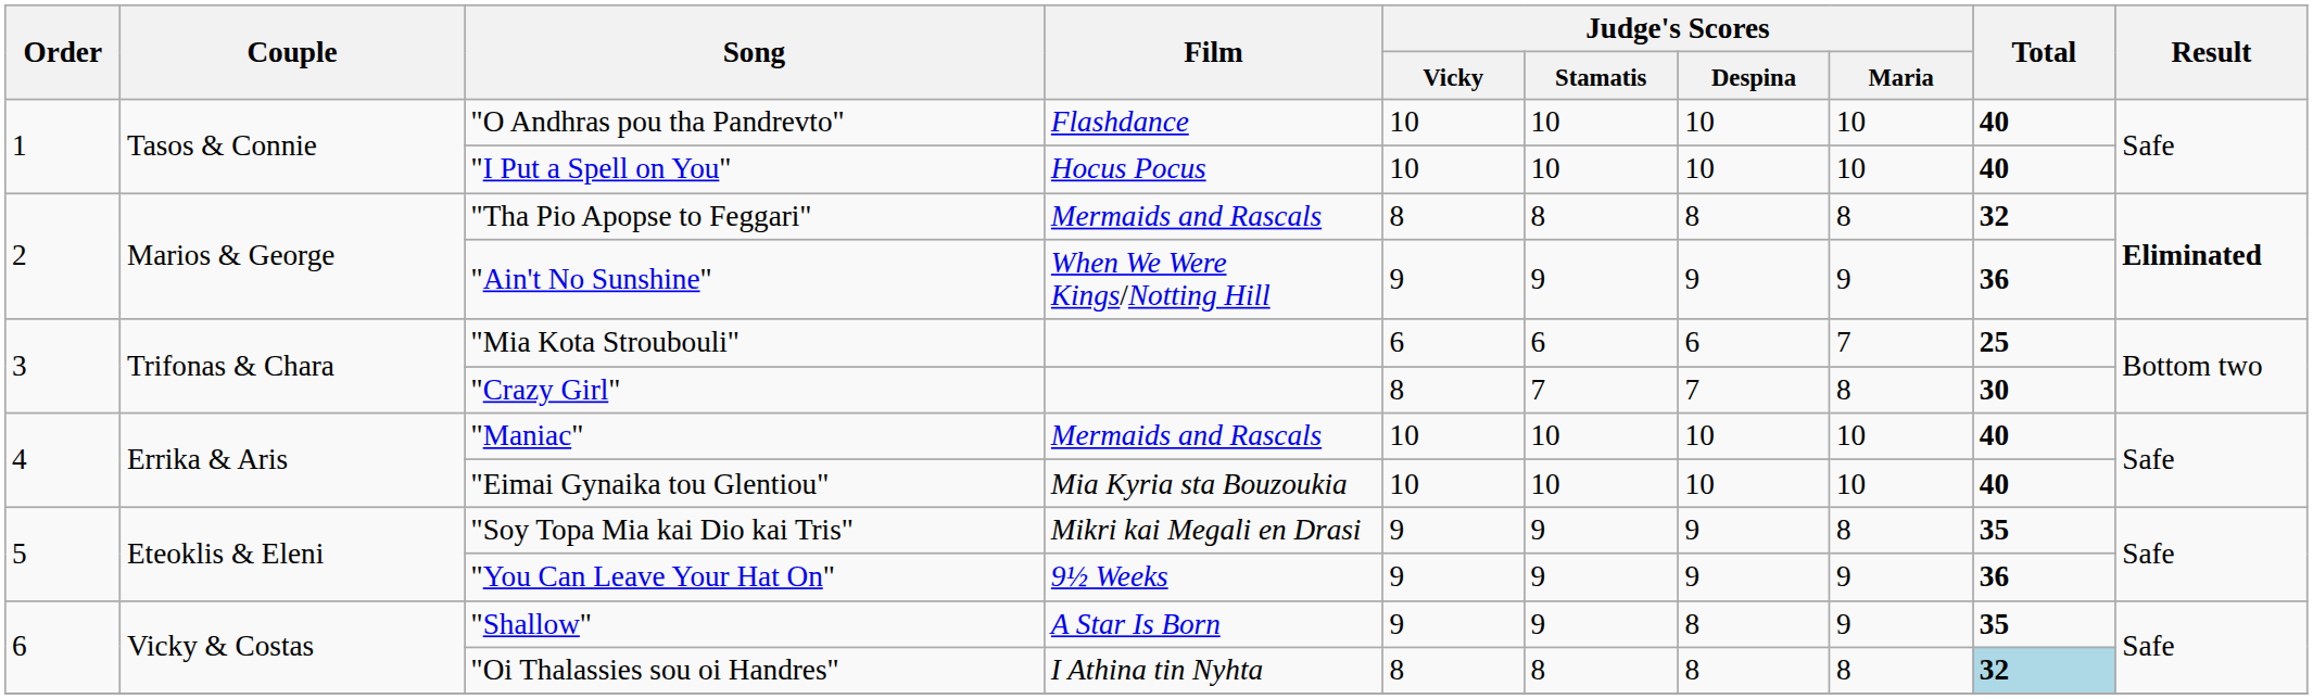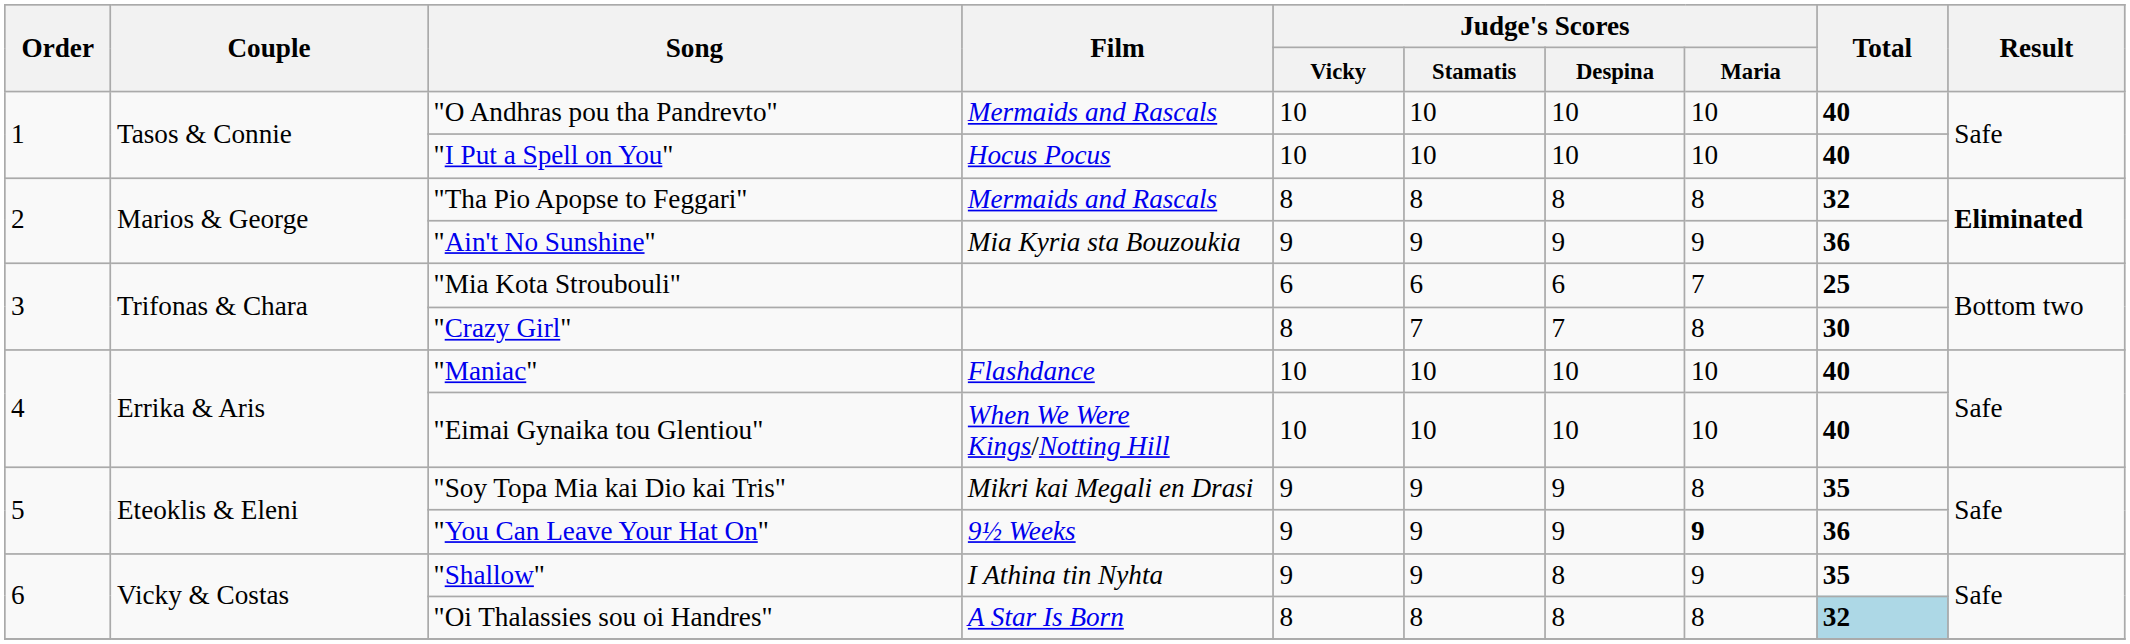 <table class="wikitable sortable center">
 <tr>
 <th rowspan="2" style="width: 4em">Order</th>
 <th rowspan="2" style="width: 17em">Couple</th>
 <th rowspan="2" style="width: 30em">Song</th>
 <th rowspan="2" style="width: 15em">Film</th>
 <th colspan="4">Judge's Scores</th>
 <th rowspan="2" style="width: 6em">Total</th>
 <th rowspan="2" style="width: 7em">Result</th>
 </tr>
 <tr>
 <th style="width: 6em"><small>Vicky</small></th>
 <th style="width: 6em"><small>Stamatis</small></th>
 <th style="width: 6em"><small>Despina</small></th>
 <th style="width: 6em"><small>Maria</small></th>
 </tr>
 <tr>
 <td rowspan="2">1</td>
 <td rowspan="2">Tasos & Connie</td>
 <td>"O Andhras pou tha Pandrevto"</td>
-<td><em><a href='#'>Flashdance</a></em></td>
+<td><em><a href='#'>Mermaids and Rascals</a></em></td>
 <td>10</td>
 <td>10</td>
 <td>10</td>
 <td>10</td>
 <td><strong>40</strong></td>
 <td rowspan="2">Safe</td>
 </tr>
 <tr>
 <td>"<a href='#'>I Put a Spell on You</a>"</td>
 <td><em><a href='#'>Hocus Pocus</a></em></td>
 <td>10</td>
 <td>10</td>
 <td>10</td>
 <td>10</td>
 <td><strong>40</strong></td>
 </tr>
 <tr>
 <td rowspan="2">2</td>
 <td rowspan="2">Marios & George</td>
 <td>"Tha Pio Apopse to Feggari"</td>
 <td><em><a href='#'>Mermaids and Rascals</a></em></td>
 <td>8</td>
 <td>8</td>
 <td>8</td>
 <td>8</td>
 <td><strong>32</strong></td>
 <td rowspan="2"><strong>Eliminated</strong></td>
 </tr>
 <tr>
 <td>"<a href='#'>Ain't No Sunshine</a>"</td>
-<td><em><a href='#'>When We Were Kings</a></em>/<em><a href='#'>Notting Hill</a></em></td>
+<td><em>Mia Kyria sta Bouzoukia</em></td>
 <td>9</td>
 <td>9</td>
 <td>9</td>
 <td>9</td>
 <td><strong>36</strong></td>
 </tr>
 <tr>
 <td rowspan="2">3</td>
 <td rowspan="2">Trifonas & Chara</td>
 <td>"Mia Kota Stroubouli"</td>
 <td></td>
 <td>6</td>
 <td>6</td>
 <td>6</td>
 <td>7</td>
 <td><strong>25</strong></td>
 <td rowspan="2">Bottom two</td>
 </tr>
 <tr>
 <td>"<a href='#'>Crazy Girl</a>"</td>
 <td></td>
 <td>8</td>
 <td>7</td>
 <td>7</td>
 <td>8</td>
 <td><strong>30</strong></td>
 </tr>
 <tr>
 <td rowspan="2">4</td>
 <td rowspan="2">Errika & Aris</td>
 <td>"<a href='#'>Maniac</a>"</td>
-<td><em><a href='#'>Mermaids and Rascals</a></em></td>
+<td><em><a href='#'>Flashdance</a></em></td>
 <td>10</td>
 <td>10</td>
 <td>10</td>
 <td>10</td>
 <td><strong>40</strong></td>
 <td rowspan="2">Safe</td>
 </tr>
 <tr>
 <td>"Eimai Gynaika tou Glentiou"</td>
-<td><em>Mia Kyria sta Bouzoukia</em></td>
+<td><em><a href='#'>When We Were Kings</a></em>/<em><a href='#'>Notting Hill</a></em></td>
 <td>10</td>
 <td>10</td>
 <td>10</td>
 <td>10</td>
 <td><strong>40</strong></td>
 </tr>
 <tr>
 <td rowspan="2">5</td>
 <td rowspan="2">Eteoklis & Eleni</td>
 <td>"Soy Topa Mia kai Dio kai Tris"</td>
 <td><em>Mikri kai Megali en Drasi</em></td>
 <td>9</td>
 <td>9</td>
 <td>9</td>
 <td>8</td>
 <td><strong>35</strong></td>
 <td rowspan="2">Safe</td>
 </tr>
 <tr>
 <td>"<a href='#'>You Can Leave Your Hat On</a>"</td>
 <td><em><a href='#'>9½ Weeks</a></em></td>
 <td>9</td>
 <td>9</td>
 <td>9</td>
-<td>9</td>
+<td><strong>9</strong></td>
 <td><strong>36</strong></td>
 </tr>
 <tr>
 <td rowspan="2">6</td>
 <td rowspan="2">Vicky & Costas</td>
 <td>"<a href='#'>Shallow</a>"</td>
-<td><em><a href='#'>A Star Is Born</a></em></td>
+<td><em>I Athina tin Nyhta</em></td>
 <td>9</td>
 <td>9</td>
 <td>8</td>
 <td>9</td>
 <td><strong>35</strong></td>
 <td rowspan="2">Safe</td>
 </tr>
 <tr>
 <td>"Oi Thalassies sou oi Handres"</td>
-<td><em>I Athina tin Nyhta</em></td>
+<td><em><a href='#'>A Star Is Born</a></em></td>
 <td>8</td>
 <td>8</td>
 <td>8</td>
 <td>8</td>
 <td style="background: lightblue;"><strong>32</strong></td>
 </tr>
 <tr>
 </tr>
 </table>
